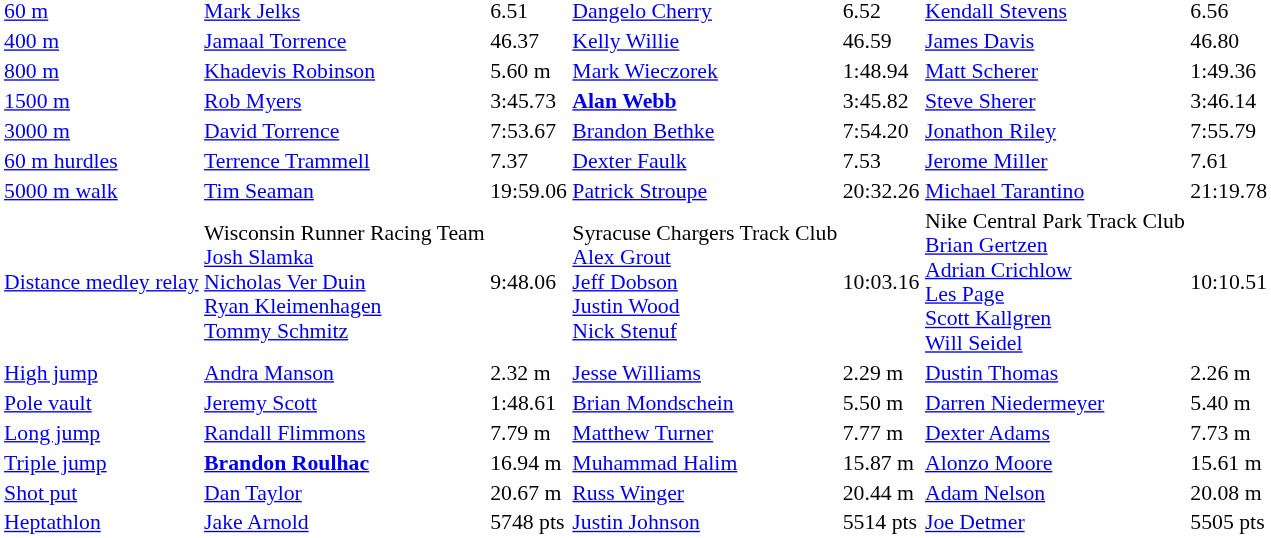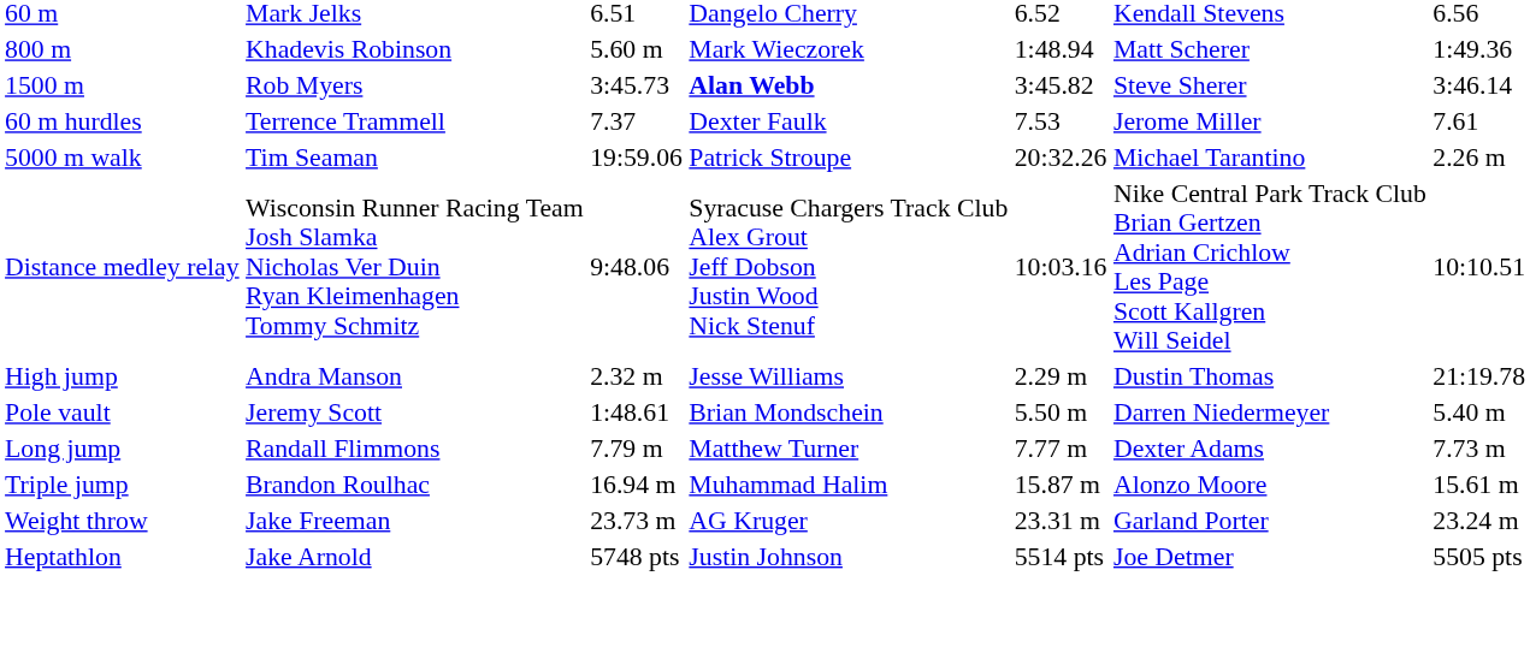 <table>
 <tr>
 <td><a href='#'>60 m</a></td>
 <td><a href='#'>Mark Jelks</a></td>
 <td>6.51</td>
 <td><a href='#'>Dangelo Cherry</a></td>
 <td>6.52</td>
 <td><a href='#'>Kendall Stevens</a></td>
 <td>6.56</td>
-</tr>
-<tr>
-<td><a href='#'>400 m</a></td>
-<td><a href='#'>Jamaal Torrence</a></td>
-<td>46.37</td>
-<td><a href='#'>Kelly Willie</a></td>
-<td>46.59</td>
-<td><a href='#'>James Davis</a></td>
-<td>46.80</td>
 </tr>
 <tr>
 <td><a href='#'>800 m</a></td>
 <td><a href='#'>Khadevis Robinson</a></td>
 <td>5.60 m</td>
 <td><a href='#'>Mark Wieczorek</a></td>
 <td>1:48.94</td>
 <td><a href='#'>Matt Scherer</a></td>
 <td>1:49.36</td>
 </tr>
 <tr>
 <td><a href='#'>1500 m</a></td>
 <td><a href='#'>Rob Myers</a></td>
 <td>3:45.73</td>
 <td><strong><a href='#'>Alan Webb</a></strong></td>
 <td>3:45.82</td>
 <td><a href='#'>Steve Sherer</a></td>
 <td>3:46.14</td>
 </tr>
 <tr>
-<td><a href='#'>3000 m</a></td>
-<td><a href='#'>David Torrence</a></td>
-<td>7:53.67</td>
-<td><a href='#'>Brandon Bethke</a></td>
-<td>7:54.20</td>
-<td><a href='#'>Jonathon Riley</a></td>
-<td>7:55.79</td>
-</tr>
-<tr>
 <td><a href='#'>60 m hurdles</a></td>
 <td><a href='#'>Terrence Trammell</a></td>
 <td>7.37</td>
 <td><a href='#'>Dexter Faulk</a></td>
 <td>7.53</td>
 <td><a href='#'>Jerome Miller</a></td>
 <td>7.61</td>
 </tr>
 <tr>
 <td><a href='#'>5000 m walk</a></td>
 <td><a href='#'>Tim Seaman</a></td>
 <td>19:59.06</td>
 <td><a href='#'>Patrick Stroupe</a></td>
 <td>20:32.26</td>
 <td><a href='#'>Michael Tarantino</a></td>
-<td>21:19.78</td>
+<td>2.26 m</td>
 </tr>
 <tr>
 <td><a href='#'>Distance medley relay</a></td>
 <td>Wisconsin Runner Racing Team<br><a href='#'>Josh Slamka</a><br><a href='#'>Nicholas Ver Duin</a><br><a href='#'>Ryan Kleimenhagen</a><br><a href='#'>Tommy Schmitz</a></td>
 <td>9:48.06</td>
 <td>Syracuse Chargers Track Club<br><a href='#'>Alex Grout</a><br><a href='#'>Jeff Dobson</a><br><a href='#'>Justin Wood</a><br><a href='#'>Nick Stenuf</a></td>
 <td>10:03.16</td>
 <td>Nike Central Park Track Club<br><a href='#'>Brian Gertzen</a><br><a href='#'>Adrian Crichlow</a><br><a href='#'>Les Page</a><br><a href='#'>Scott Kallgren</a><br><a href='#'>Will Seidel</a></td>
 <td>10:10.51</td>
 </tr>
 <tr>
 <td><a href='#'>High jump</a></td>
 <td><a href='#'>Andra Manson</a></td>
 <td>2.32 m</td>
 <td><a href='#'>Jesse Williams</a></td>
 <td>2.29 m</td>
 <td><a href='#'>Dustin Thomas</a></td>
-<td>2.26 m</td>
+<td>21:19.78</td>
 </tr>
 <tr>
 <td><a href='#'>Pole vault</a></td>
 <td><a href='#'>Jeremy Scott</a></td>
 <td>1:48.61</td>
 <td><a href='#'>Brian Mondschein</a></td>
 <td>5.50 m</td>
 <td><a href='#'>Darren Niedermeyer</a></td>
 <td>5.40 m</td>
 </tr>
 <tr>
 <td><a href='#'>Long jump</a></td>
 <td><a href='#'>Randall Flimmons</a></td>
 <td>7.79 m</td>
 <td><a href='#'>Matthew Turner</a></td>
 <td>7.77 m</td>
 <td><a href='#'>Dexter Adams</a></td>
 <td>7.73 m</td>
 </tr>
 <tr>
 <td><a href='#'>Triple jump</a></td>
-<td><strong><a href='#'>Brandon Roulhac</a></strong></td>
+<td><a href='#'>Brandon Roulhac</a></td>
 <td>16.94 m</td>
 <td><a href='#'>Muhammad Halim</a></td>
 <td>15.87 m</td>
 <td><a href='#'>Alonzo Moore</a></td>
 <td>15.61 m</td>
 </tr>
 <tr>
-<td><a href='#'>Shot put</a></td>
-<td><a href='#'>Dan Taylor</a></td>
-<td>20.67 m</td>
-<td><a href='#'>Russ Winger</a></td>
-<td>20.44 m</td>
-<td><a href='#'>Adam Nelson</a></td>
-<td>20.08 m</td>
+<td><a href='#'>Weight throw</a></td>
+<td><a href='#'>Jake Freeman</a></td>
+<td>23.73 m</td>
+<td><a href='#'>AG Kruger</a></td>
+<td>23.31 m</td>
+<td><a href='#'>Garland Porter</a></td>
+<td>23.24 m</td>
 </tr>
 <tr>
 <td><a href='#'>Heptathlon</a></td>
 <td><a href='#'>Jake Arnold</a></td>
 <td>5748 pts</td>
 <td><a href='#'>Justin Johnson</a></td>
 <td>5514 pts</td>
 <td><a href='#'>Joe Detmer</a></td>
 <td>5505 pts</td>
 </tr>
 </table>
